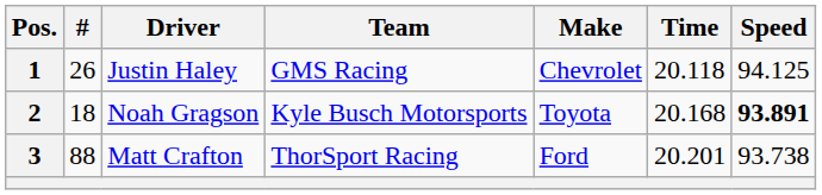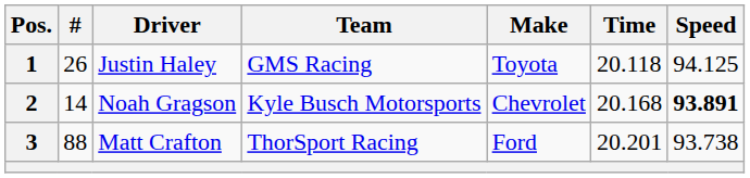 <table class="wikitable" style="font-size: 95%;">
 <tr>
 <th>Pos.</th>
 <th>#</th>
 <th>Driver</th>
 <th>Team</th>
 <th>Make</th>
 <th>Time</th>
 <th>Speed</th>
 </tr>
 <tr>
 <th>1</th>
 <td>26</td>
 <td><a href='#'>Justin Haley</a></td>
 <td><a href='#'>GMS Racing</a></td>
-<td><a href='#'>Chevrolet</a></td>
+<td><a href='#'>Toyota</a></td>
 <td>20.118</td>
 <td>94.125</td>
 </tr>
 <tr>
 <th>2</th>
-<td>18</td>
+<td>14</td>
 <td><a href='#'>Noah Gragson</a></td>
 <td><a href='#'>Kyle Busch Motorsports</a></td>
-<td><a href='#'>Toyota</a></td>
+<td><a href='#'>Chevrolet</a></td>
 <td>20.168</td>
 <td><strong>93.891</strong></td>
 </tr>
 <tr>
 <th>3</th>
 <td>88</td>
 <td><a href='#'>Matt Crafton</a></td>
 <td><a href='#'>ThorSport Racing</a></td>
 <td><a href='#'>Ford</a></td>
 <td>20.201</td>
 <td>93.738</td>
 </tr>
 <tr>
 <th colspan="7"></th>
 </tr>
 </table>
